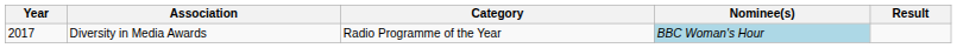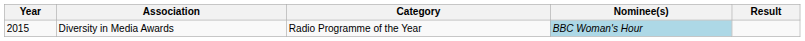 <table class="wikitable" width="100%">
 <tr>
 <th>Year</th>
 <th>Association</th>
 <th>Category</th>
 <th>Nominee(s)</th>
 <th>Result</th>
 </tr>
 <tr>
-<td rowspan="1">2017</td>
+<td rowspan="1">2015</td>
 <td rowspan="1">Diversity in Media Awards</td>
 <td>Radio Programme of the Year</td>
 <td style="background: lightblue;"><em>BBC Woman's Hour</em></td>
 <td></td>
 </tr>
 </table>
